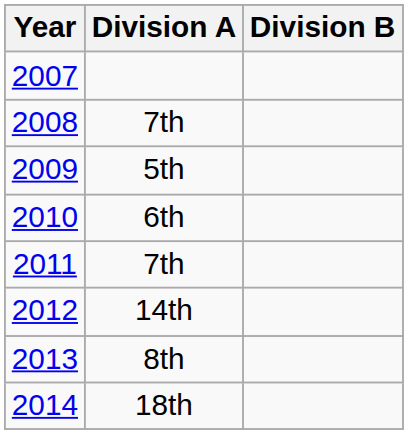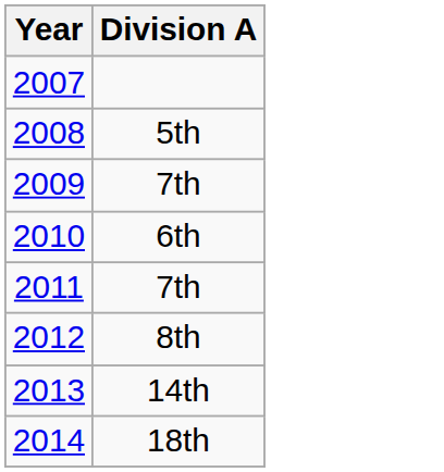 <table class="wikitable" style="text-align:center">
 <tr>
 <th>Year</th>
 <th>Division A</th>
-<th>Division B</th>
 </tr>
 <tr>
 <td><a href='#'>2007</a></td>
 <td></td>
-<td></td>
 </tr>
 <tr>
 <td><a href='#'>2008</a></td>
-<td>7th</td>
-<td></td>
+<td>5th</td>
 </tr>
 <tr>
 <td><a href='#'>2009</a></td>
-<td>5th</td>
-<td></td>
+<td>7th</td>
 </tr>
 <tr>
 <td><a href='#'>2010</a></td>
 <td>6th</td>
-<td></td>
 </tr>
 <tr>
 <td><a href='#'>2011</a></td>
 <td>7th</td>
-<td></td>
 </tr>
 <tr>
 <td><a href='#'>2012</a></td>
-<td>14th</td>
-<td></td>
+<td>8th</td>
 </tr>
 <tr>
 <td><a href='#'>2013</a></td>
-<td>8th</td>
-<td></td>
+<td>14th</td>
 </tr>
 <tr>
 <td><a href='#'>2014</a></td>
 <td>18th</td>
-<td></td>
 </tr>
 </table>
